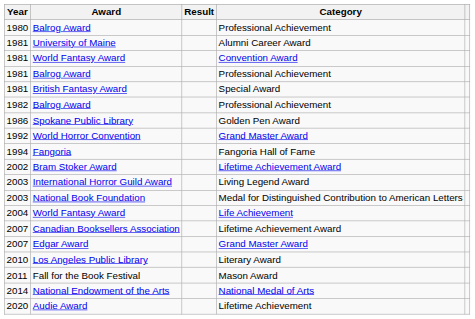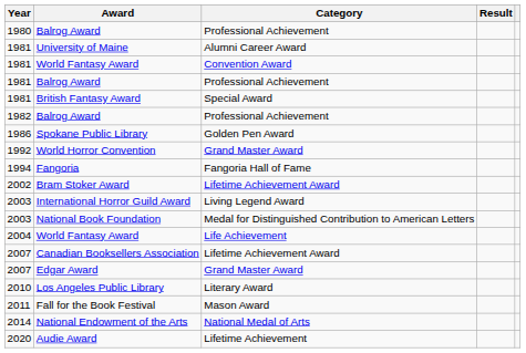 <table class="wikitable sortable">
 <tr style="background:#ccc; text-align:center;">
 <th>Year</th>
 <th>Award</th>
+<th>Category</th>
 <th>Result</th>
-<th>Category</th>
 <th></th>
 </tr>
 <tr>
 <td>1980</td>
 <td><a href='#'>Balrog Award</a></td>
+<td>Professional Achievement</td>
 <td></td>
-<td>Professional Achievement</td>
 <td align="center"></td>
 </tr>
 <tr>
 <td>1981</td>
 <td><a href='#'>University of Maine</a></td>
+<td>Alumni Career Award</td>
 <td></td>
-<td>Alumni Career Award</td>
 <td align="center"></td>
 </tr>
 <tr>
 <td>1981</td>
 <td><a href='#'>World Fantasy Award</a></td>
+<td><a href='#'>Convention Award</a></td>
 <td></td>
-<td><a href='#'>Convention Award</a></td>
 <td align="center"></td>
 </tr>
 <tr>
 <td>1981</td>
 <td><a href='#'>Balrog Award</a></td>
+<td>Professional Achievement</td>
 <td></td>
-<td>Professional Achievement</td>
 <td align="center"></td>
 </tr>
 <tr>
 <td>1981</td>
 <td><a href='#'>British Fantasy Award</a></td>
+<td>Special Award</td>
 <td></td>
-<td>Special Award</td>
 <td align="center"></td>
 </tr>
 <tr>
 <td>1982</td>
 <td><a href='#'>Balrog Award</a></td>
+<td>Professional Achievement</td>
 <td></td>
-<td>Professional Achievement</td>
 <td align="center"></td>
 </tr>
 <tr>
 <td>1986</td>
 <td><a href='#'>Spokane Public Library</a></td>
+<td>Golden Pen Award</td>
 <td></td>
-<td>Golden Pen Award</td>
 <td align="center"></td>
 </tr>
 <tr>
 <td>1992</td>
 <td><a href='#'>World Horror Convention</a></td>
+<td><a href='#'>Grand Master Award</a></td>
 <td></td>
-<td><a href='#'>Grand Master Award</a></td>
 <td align="center"></td>
 </tr>
 <tr>
 <td>1994</td>
 <td><a href='#'>Fangoria</a></td>
+<td>Fangoria Hall of Fame</td>
 <td></td>
-<td>Fangoria Hall of Fame</td>
 <td align="center"></td>
 </tr>
 <tr>
 <td>2002</td>
 <td><a href='#'>Bram Stoker Award</a></td>
+<td><a href='#'>Lifetime Achievement Award</a></td>
 <td></td>
-<td><a href='#'>Lifetime Achievement Award</a></td>
 <td align="center"></td>
 </tr>
 <tr>
 <td>2003</td>
 <td><a href='#'>International Horror Guild Award</a></td>
+<td>Living Legend Award</td>
 <td></td>
-<td>Living Legend Award</td>
 <td align="center"></td>
 </tr>
 <tr>
 <td>2003</td>
 <td><a href='#'>National Book Foundation</a></td>
+<td>Medal for Distinguished Contribution to American Letters</td>
 <td></td>
-<td>Medal for Distinguished Contribution to American Letters</td>
 <td align="center"></td>
 </tr>
 <tr>
 <td>2004</td>
 <td><a href='#'>World Fantasy Award</a></td>
+<td><a href='#'>Life Achievement</a></td>
 <td></td>
-<td><a href='#'>Life Achievement</a></td>
 <td align="center"></td>
 </tr>
 <tr>
 <td>2007</td>
 <td><a href='#'>Canadian Booksellers Association</a></td>
+<td>Lifetime Achievement Award</td>
 <td></td>
-<td>Lifetime Achievement Award</td>
 <td align="center"></td>
 </tr>
 <tr>
 <td>2007</td>
 <td><a href='#'>Edgar Award</a></td>
+<td><a href='#'>Grand Master Award</a></td>
 <td></td>
-<td><a href='#'>Grand Master Award</a></td>
 <td align="center"></td>
 </tr>
 <tr>
 <td>2010</td>
 <td><a href='#'>Los Angeles Public Library</a></td>
+<td>Literary Award</td>
 <td></td>
-<td>Literary Award</td>
 <td align="center"></td>
 </tr>
 <tr>
 <td>2011</td>
 <td>Fall for the Book Festival</td>
+<td>Mason Award</td>
 <td></td>
-<td>Mason Award</td>
 <td align="center"></td>
 </tr>
 <tr>
 <td>2014</td>
 <td><a href='#'>National Endowment of the Arts</a></td>
+<td><a href='#'>National Medal of Arts</a></td>
 <td></td>
-<td><a href='#'>National Medal of Arts</a></td>
 <td align="center"></td>
 </tr>
 <tr>
 <td>2020</td>
 <td><a href='#'>Audie Award</a></td>
+<td>Lifetime Achievement</td>
 <td></td>
-<td>Lifetime Achievement</td>
 <td align="center"></td>
 </tr>
 </table>
